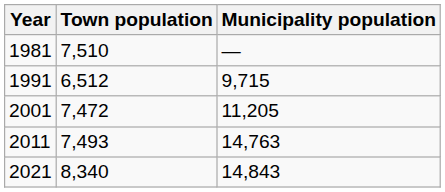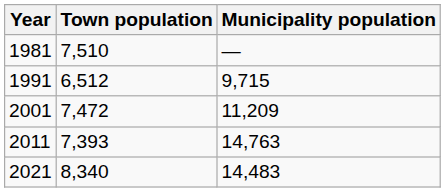 <table class=wikitable>
 <tr>
 <th>Year</th>
 <th>Town population</th>
 <th>Municipality population</th>
 </tr>
 <tr>
 <td>1981</td>
 <td>7,510</td>
 <td>—</td>
 </tr>
 <tr>
 <td>1991</td>
 <td>6,512</td>
 <td>9,715</td>
 </tr>
 <tr>
 <td>2001</td>
 <td>7,472</td>
-<td>11,205</td>
+<td>11,209</td>
 </tr>
 <tr>
 <td>2011</td>
-<td>7,493</td>
+<td>7,393</td>
 <td>14,763</td>
 </tr>
 <tr>
 <td>2021</td>
 <td>8,340</td>
-<td>14,843</td>
+<td>14,483</td>
 </tr>
 </table>
